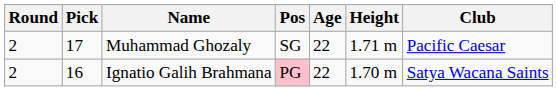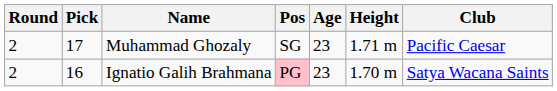 <table class="wikitable sortable">
 <tr>
 <th>Round</th>
 <th>Pick</th>
 <th>Name</th>
 <th>Pos</th>
 <th>Age</th>
 <th>Height</th>
 <th>Club</th>
 </tr>
 <tr>
 <td>2</td>
 <td>17</td>
 <td>Muhammad Ghozaly</td>
 <td>SG</td>
-<td>22</td>
+<td>23</td>
 <td>1.71 m</td>
 <td><a href='#'>Pacific Caesar</a></td>
 </tr>
 <tr>
 <td>2</td>
 <td>16</td>
 <td>Ignatio Galih Brahmana</td>
 <td style="background: pink;">PG</td>
-<td>22</td>
+<td>23</td>
 <td>1.70 m</td>
 <td><a href='#'>Satya Wacana Saints</a></td>
 </tr>
 </table>
